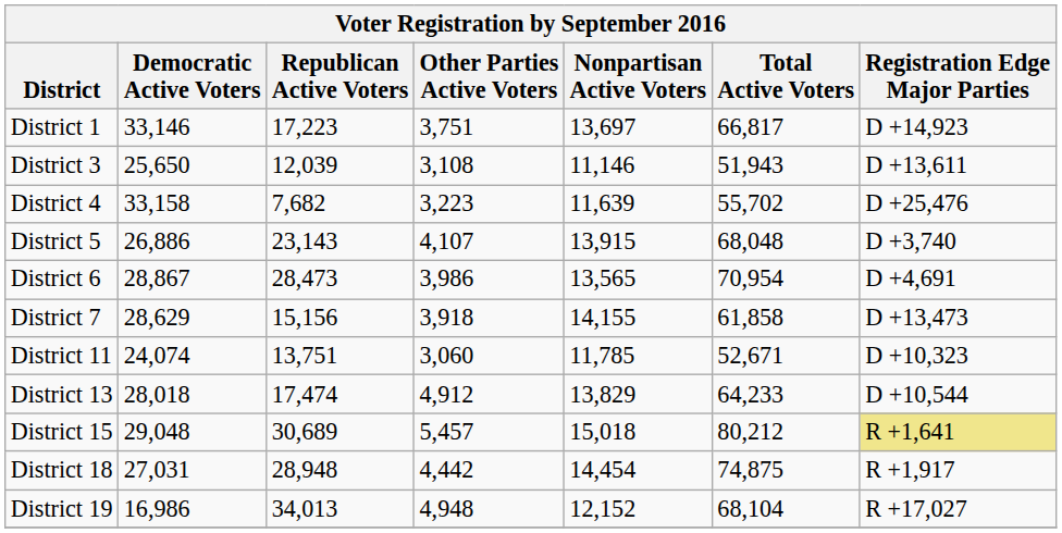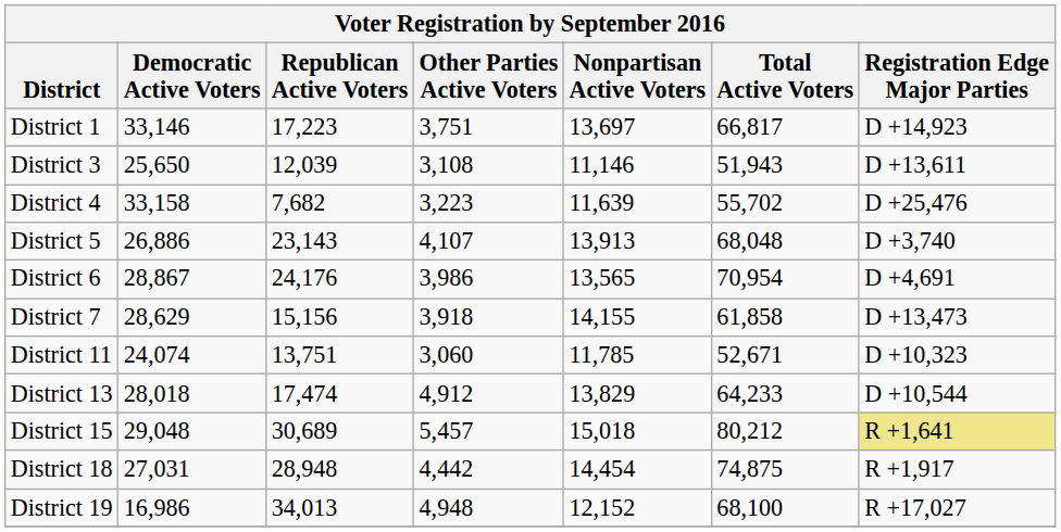 <table class="wikitable sortable">
 <tr>
 <th colspan=7>Voter Registration by September 2016</th>
 </tr>
 <tr valign=bottom>
 <th>District</th>
 <th>Democratic <br>Active Voters</th>
 <th>Republican <br>Active Voters</th>
 <th>Other Parties<br>Active Voters</th>
 <th>Nonpartisan <br>Active Voters</th>
 <th>Total <br>Active Voters</th>
 <th>Registration Edge<br>Major Parties</th>
 </tr>
 <tr>
 <td>District 1</td>
 <td>33,146</td>
 <td>17,223</td>
 <td>3,751</td>
 <td>13,697</td>
 <td>66,817</td>
 <td>D +14,923</td>
 </tr>
 <tr>
 <td>District 3</td>
 <td>25,650</td>
 <td>12,039</td>
 <td>3,108</td>
 <td>11,146</td>
 <td>51,943</td>
 <td>D +13,611</td>
 </tr>
 <tr>
 <td>District 4</td>
 <td>33,158</td>
 <td>7,682</td>
 <td>3,223</td>
 <td>11,639</td>
 <td>55,702</td>
 <td>D +25,476</td>
 </tr>
 <tr>
 <td>District 5</td>
 <td>26,886</td>
 <td>23,143</td>
 <td>4,107</td>
-<td>13,915</td>
+<td>13,913</td>
 <td>68,048</td>
 <td>D +3,740</td>
 </tr>
 <tr>
 <td>District 6</td>
 <td>28,867</td>
-<td>28,473</td>
+<td>24,176</td>
 <td>3,986</td>
 <td>13,565</td>
 <td>70,954</td>
 <td>D +4,691</td>
 </tr>
 <tr>
 <td>District 7</td>
 <td>28,629</td>
 <td>15,156</td>
 <td>3,918</td>
 <td>14,155</td>
 <td>61,858</td>
 <td>D +13,473</td>
 </tr>
 <tr>
 <td>District 11</td>
 <td>24,074</td>
 <td>13,751</td>
 <td>3,060</td>
 <td>11,785</td>
 <td>52,671</td>
 <td>D +10,323</td>
 </tr>
 <tr>
 <td>District 13</td>
 <td>28,018</td>
 <td>17,474</td>
 <td>4,912</td>
 <td>13,829</td>
 <td>64,233</td>
 <td>D +10,544</td>
 </tr>
 <tr>
 <td>District 15</td>
 <td>29,048</td>
 <td>30,689</td>
 <td>5,457</td>
 <td>15,018</td>
 <td>80,212</td>
 <td style="background: khaki;">R +1,641</td>
 </tr>
 <tr>
 <td>District 18</td>
 <td>27,031</td>
 <td>28,948</td>
 <td>4,442</td>
 <td>14,454</td>
 <td>74,875</td>
 <td>R +1,917</td>
 </tr>
 <tr>
 <td>District 19</td>
 <td>16,986</td>
 <td>34,013</td>
 <td>4,948</td>
 <td>12,152</td>
-<td>68,104</td>
+<td>68,100</td>
 <td>R +17,027</td>
 </tr>
 <tr>
 </tr>
 </table>
